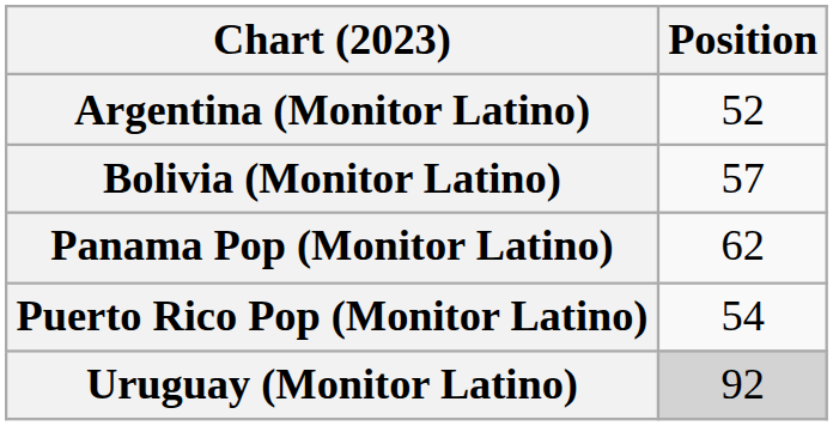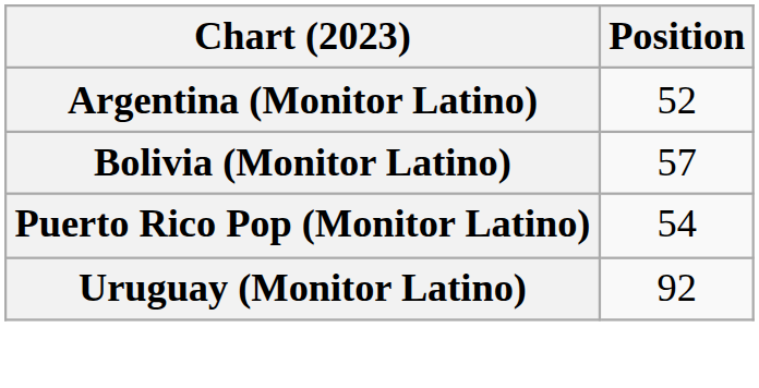 <table class="wikitable plainrowheaders sortable" style="text-align:center">
 <tr>
 <th scope="col">Chart (2023)</th>
 <th scope="col">Position</th>
 </tr>
 <tr>
 <th scope="row">Argentina (Monitor Latino)</th>
 <td>52</td>
 </tr>
 <tr>
 <th scope="row">Bolivia (Monitor Latino)</th>
 <td>57</td>
 </tr>
 <tr>
-<th scope="row">Panama Pop (Monitor Latino)</th>
-<td>62</td>
-</tr>
-<tr>
 <th scope="row">Puerto Rico Pop (Monitor Latino)</th>
 <td>54</td>
 </tr>
 <tr>
 <th scope="row">Uruguay (Monitor Latino)</th>
-<td style="background: lightgrey;">92</td>
+<td>92</td>
 </tr>
 </table>
